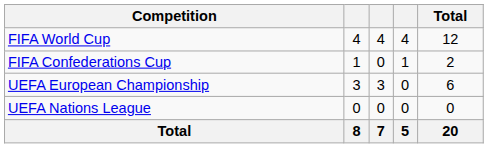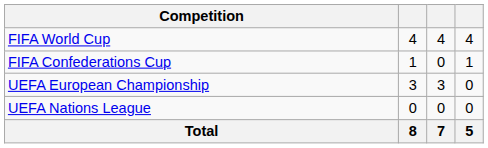 <table class="wikitable" style="width:30%; font-size:90%; text-align:center;">
 <tr>
 <th>Competition</th>
 <th></th>
 <th></th>
 <th></th>
-<th>Total</th>
 </tr>
 <tr>
 <td align=left><a href='#'>FIFA World Cup</a></td>
 <td>4</td>
 <td>4</td>
 <td>4</td>
-<td>12</td>
 </tr>
 <tr>
 <td align="left"><a href='#'>FIFA Confederations Cup</a></td>
 <td>1</td>
 <td>0</td>
 <td>1</td>
-<td>2</td>
 </tr>
 <tr>
 <td align=left><a href='#'>UEFA European Championship</a></td>
 <td>3</td>
 <td>3</td>
 <td>0</td>
-<td>6</td>
 </tr>
 <tr>
 <td align=left><a href='#'>UEFA Nations League</a></td>
-<td>0</td>
 <td>0</td>
 <td>0</td>
 <td>0</td>
 </tr>
 <tr>
 <th>Total</th>
 <th>8</th>
 <th>7</th>
 <th>5</th>
-<th>20</th>
 </tr>
 </table>
